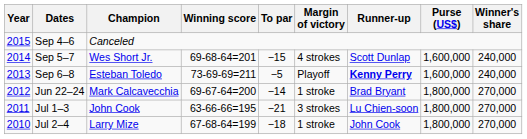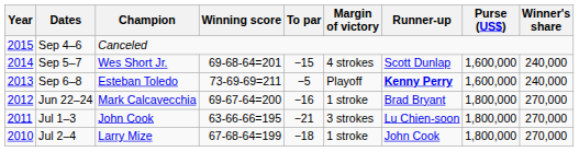 <table class="wikitable">
 <tr>
 <th>Year</th>
 <th>Dates</th>
 <th>Champion</th>
 <th>Winning score</th>
 <th>To par</th>
 <th>Margin<br>of victory</th>
 <th>Runner-up</th>
 <th>Purse<br>(<a href='#'>US$</a>)</th>
 <th>Winner's<br>share</th>
 </tr>
 <tr>
 <td><a href='#'>2015</a></td>
 <td>Sep 4–6</td>
 <td colspan=7><em>Canceled</em></td>
 </tr>
 <tr>
 <td><a href='#'>2014</a></td>
 <td>Sep 5–7</td>
 <td> <a href='#'>Wes Short Jr.</a></td>
 <td align=right>69-68-64=201</td>
 <td align=center>−15</td>
 <td>4 strokes</td>
 <td> <a href='#'>Scott Dunlap</a></td>
 <td align=center>1,600,000</td>
 <td align=center>240,000</td>
 </tr>
 <tr>
 <td><a href='#'>2013</a></td>
 <td>Sep 6–8</td>
 <td> <a href='#'>Esteban Toledo</a></td>
 <td align=right>73-69-69=211</td>
 <td align=center>−5</td>
 <td>Playoff</td>
 <td><strong> <a href='#'>Kenny Perry</a></strong></td>
 <td align=center>1,600,000</td>
 <td align=center>240,000</td>
 </tr>
 <tr>
 <td><a href='#'>2012</a></td>
 <td>Jun 22–24</td>
 <td> <a href='#'>Mark Calcavecchia</a></td>
 <td align=right>69-67-64=200</td>
-<td align=center>−14</td>
+<td align=center>−16</td>
 <td>1 stroke</td>
 <td> <a href='#'>Brad Bryant</a></td>
 <td align=center>1,800,000</td>
 <td align=center>270,000</td>
 </tr>
 <tr>
 <td><a href='#'>2011</a></td>
 <td>Jul 1–3</td>
 <td> <a href='#'>John Cook</a></td>
 <td align=right>63-66-66=195</td>
 <td align=center>−21</td>
 <td>3 strokes</td>
 <td> <a href='#'>Lu Chien-soon</a></td>
 <td align=center>1,800,000</td>
 <td align=center>270,000</td>
 </tr>
 <tr>
 <td><a href='#'>2010</a></td>
 <td>Jul 2–4</td>
 <td> <a href='#'>Larry Mize</a></td>
 <td align=right>67-68-64=199</td>
 <td align=center>−18</td>
 <td>1 stroke</td>
 <td> <a href='#'>John Cook</a></td>
 <td align=center>1,800,000</td>
 <td align=center>270,000</td>
 </tr>
 </table>
